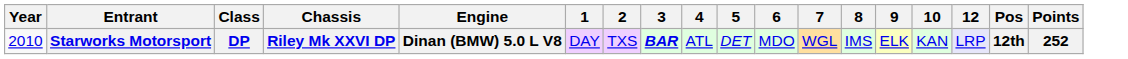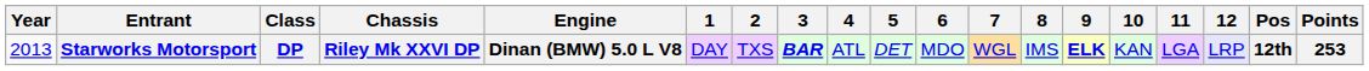 <table class="wikitable" style="text-align:center; font-size:85%">
 <tr>
 <th>Year</th>
 <th>Entrant</th>
 <th>Class</th>
 <th>Chassis</th>
 <th>Engine</th>
 <th>1</th>
 <th>2</th>
 <th>3</th>
 <th>4</th>
 <th>5</th>
 <th>6</th>
 <th>7</th>
 <th>8</th>
 <th>9</th>
 <th>10</th>
+<th>11</th>
 <th>12</th>
 <th>Pos</th>
 <th>Points</th>
 </tr>
 <tr>
-<td><a href='#'>2010</a></td>
+<td><a href='#'>2013</a></td>
 <th nowrap><a href='#'>Starworks Motorsport</a></th>
 <th nowrap><a href='#'>DP</a></th>
 <th nowrap><a href='#'>Riley Mk XXVI DP</a></th>
 <th nowrap>Dinan (BMW) 5.0 L V8</th>
 <td style="background:#EFCFFF;"><a href='#'>DAY</a><br></td>
 <td style="background:#EFCFFF;"><a href='#'>TXS</a><br></td>
 <td style="background:#DFFFDF;"><strong><em><a href='#'>BAR</a></em></strong><br></td>
 <td style="background:#DFFFDF;"><a href='#'>ATL</a><br></td>
 <td style="background:#DFFFDF;"><em><a href='#'>DET</a></em><br></td>
 <td style="background:#DFFFDF;"><a href='#'>MDO</a><br></td>
 <td style="background:#FFDF9F;"><a href='#'>WGL</a><br></td>
 <td style="background:#DFFFDF;"><a href='#'>IMS</a><br></td>
-<td style="background:#FBFFBF;"><a href='#'>ELK</a><br></td>
+<td style="background:#FBFFBF;"><strong><a href='#'>ELK</a><br></strong></td>
 <td style="background:#DFFFDF;"><a href='#'>KAN</a><br></td>
+<td style="background:#EFCFFF;"><a href='#'>LGA</a><br></td>
 <td style="background: lavender;"><a href='#'>LRP</a></td>
 <th>12th</th>
-<th>252</th>
+<th>253</th>
 </tr>
 </table>
